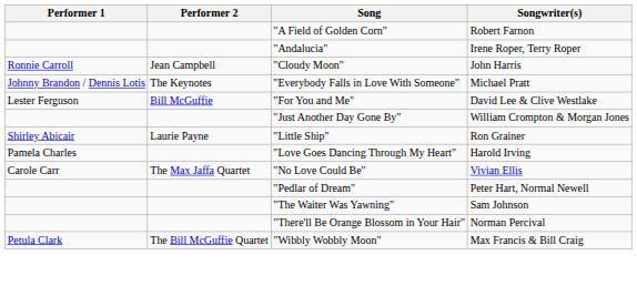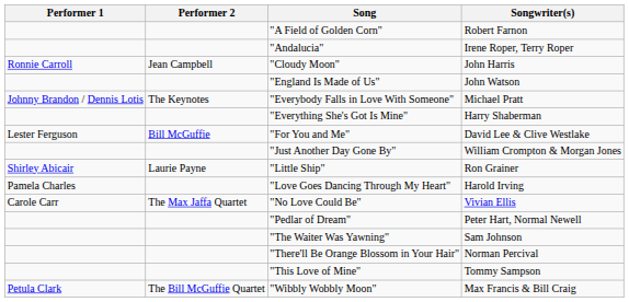 <table class="sortable wikitable" style="margin: 1em auto 1em auto">
 <tr>
 <th>Performer 1</th>
 <th>Performer 2</th>
 <th>Song</th>
 <th>Songwriter(s)</th>
 </tr>
 <tr>
 <td></td>
 <td></td>
 <td>"A Field of Golden Corn"</td>
 <td>Robert Farnon</td>
 </tr>
 <tr>
 <td></td>
 <td></td>
 <td>"Andalucia"</td>
 <td>Irene Roper, Terry Roper</td>
 </tr>
 <tr>
 <td><a href='#'>Ronnie Carroll</a></td>
 <td>Jean Campbell</td>
 <td>"Cloudy Moon"</td>
 <td>John Harris</td>
 </tr>
 <tr>
+<td></td>
+<td></td>
+<td>"England Is Made of Us"</td>
+<td>John Watson</td>
+</tr>
+<tr>
 <td><a href='#'>Johnny Brandon</a> / <a href='#'>Dennis Lotis</a></td>
 <td>The Keynotes</td>
 <td>"Everybody Falls in Love With Someone"</td>
 <td>Michael Pratt</td>
+</tr>
+<tr>
+<td></td>
+<td></td>
+<td>"Everything She's Got Is Mine"</td>
+<td>Harry Shaberman</td>
 </tr>
 <tr>
 <td>Lester Ferguson</td>
 <td><a href='#'>Bill McGuffie</a></td>
 <td>"For You and Me"</td>
 <td>David Lee & Clive Westlake</td>
 </tr>
 <tr>
 <td></td>
 <td></td>
 <td>"Just Another Day Gone By"</td>
 <td>William Crompton & Morgan Jones</td>
 </tr>
 <tr>
 <td><a href='#'>Shirley Abicair</a></td>
 <td>Laurie Payne</td>
 <td>"Little Ship"</td>
 <td>Ron Grainer</td>
 </tr>
 <tr>
 <td>Pamela Charles</td>
 <td></td>
 <td>"Love Goes Dancing Through My Heart"</td>
 <td>Harold Irving</td>
 </tr>
 <tr>
 <td>Carole Carr</td>
 <td>The <a href='#'>Max Jaffa</a> Quartet</td>
 <td>"No Love Could Be"</td>
 <td><a href='#'>Vivian Ellis</a></td>
 </tr>
 <tr>
 <td></td>
 <td></td>
 <td>"Pedlar of Dream"</td>
 <td>Peter Hart, Normal Newell</td>
 </tr>
 <tr>
 <td></td>
 <td></td>
 <td>"The Waiter Was Yawning"</td>
 <td>Sam Johnson</td>
 </tr>
 <tr>
 <td></td>
 <td></td>
 <td>"There'll Be Orange Blossom in Your Hair"</td>
 <td>Norman Percival</td>
 </tr>
 <tr>
+<td></td>
+<td></td>
+<td>"This Love of Mine"</td>
+<td>Tommy Sampson</td>
+</tr>
+<tr>
 <td><a href='#'>Petula Clark</a></td>
 <td>The <a href='#'>Bill McGuffie</a> Quartet</td>
 <td>"Wibbly Wobbly Moon"</td>
 <td>Max Francis & Bill Craig</td>
 </tr>
 </table>
